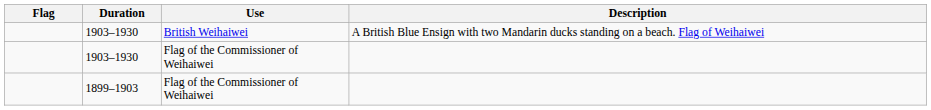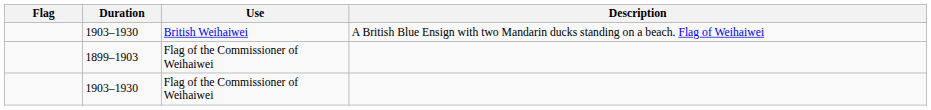 <table class="wikitable" width="100%">
 <tr>
 <th style="width:100px;">Flag</th>
 <th style="width:100px;">Duration</th>
 <th style="width:250px;">Use</th>
 <th style="min-width:250px">Description</th>
 </tr>
 <tr>
 <td></td>
 <td>1903–1930</td>
 <td><a href='#'>British Weihaiwei</a></td>
 <td>A British Blue Ensign with two Mandarin ducks standing on a beach. <a href='#'>Flag of Weihaiwei</a></td>
 </tr>
 <tr>
 <td></td>
-<td>1903–1930</td>
+<td>1899–1903</td>
 <td>Flag of the Commissioner of Weihaiwei</td>
 <td></td>
 </tr>
 <tr>
 <td></td>
-<td>1899–1903</td>
+<td>1903–1930</td>
 <td>Flag of the Commissioner of Weihaiwei</td>
 <td></td>
 </tr>
 </table>
